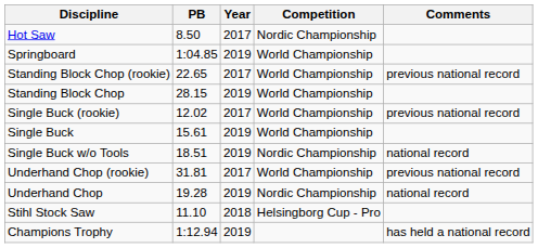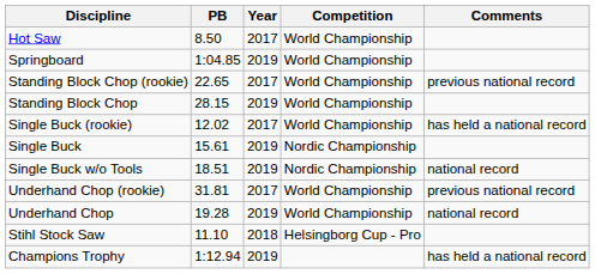 <table class="wikitable sortable">
 <tr>
 <th>Discipline</th>
 <th>PB</th>
 <th>Year</th>
 <th>Competition</th>
 <th>Comments</th>
 </tr>
 <tr>
 <td><a href='#'>Hot Saw</a></td>
 <td>8.50</td>
 <td>2017</td>
-<td>Nordic Championship</td>
+<td>World Championship</td>
 <td></td>
 </tr>
 <tr>
 <td>Springboard</td>
 <td>1:04.85</td>
 <td>2019</td>
 <td>World Championship</td>
 <td></td>
 </tr>
 <tr>
 <td>Standing Block Chop (rookie)</td>
 <td>22.65</td>
 <td>2017</td>
 <td>World Championship</td>
 <td>previous national record</td>
 </tr>
 <tr>
 <td>Standing Block Chop</td>
 <td>28.15</td>
 <td>2019</td>
 <td>World Championship</td>
 <td></td>
 </tr>
 <tr>
 <td>Single Buck (rookie)</td>
 <td>12.02</td>
 <td>2017</td>
 <td>World Championship</td>
-<td>previous national record</td>
+<td>has held a national record</td>
 </tr>
 <tr>
 <td>Single Buck</td>
 <td>15.61</td>
 <td>2019</td>
-<td>World Championship</td>
+<td>Nordic Championship</td>
 <td></td>
 </tr>
 <tr>
 <td>Single Buck w/o Tools</td>
 <td>18.51</td>
 <td>2019</td>
 <td>Nordic Championship</td>
 <td>national record</td>
 </tr>
 <tr>
 <td>Underhand Chop (rookie)</td>
 <td>31.81</td>
 <td>2017</td>
 <td>World Championship</td>
 <td>previous national record</td>
 </tr>
 <tr>
 <td>Underhand Chop</td>
 <td>19.28</td>
 <td>2019</td>
-<td>Nordic Championship</td>
+<td>World Championship</td>
 <td>national record</td>
 </tr>
 <tr>
 <td>Stihl Stock Saw</td>
 <td>11.10</td>
 <td>2018</td>
 <td>Helsingborg Cup - Pro</td>
 <td></td>
 </tr>
 <tr>
 <td>Champions Trophy</td>
 <td>1:12.94</td>
 <td>2019</td>
 <td></td>
 <td>has held a national record</td>
 </tr>
 </table>
